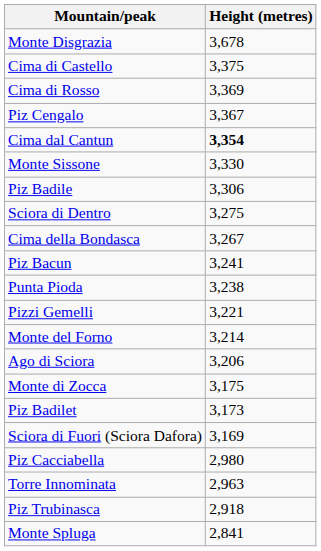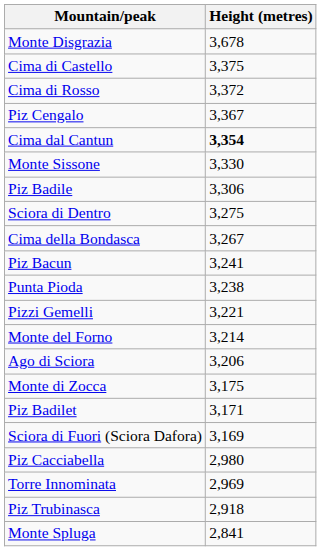 <table class=wikitable>
 <tr>
 <th align="left">Mountain/peak</th>
 <th>Height (metres)</th>
 </tr>
 <tr>
 <td><a href='#'>Monte Disgrazia</a></td>
 <td>3,678</td>
 </tr>
 <tr>
 <td><a href='#'>Cima di Castello</a></td>
 <td>3,375</td>
 </tr>
 <tr>
 <td><a href='#'>Cima di Rosso</a></td>
-<td>3,369</td>
+<td>3,372</td>
 </tr>
 <tr>
 <td><a href='#'>Piz Cengalo</a></td>
 <td>3,367</td>
 </tr>
 <tr>
 <td><a href='#'>Cima dal Cantun</a></td>
 <td><strong>3,354</strong></td>
 </tr>
 <tr>
 <td><a href='#'>Monte Sissone</a></td>
 <td>3,330</td>
 </tr>
 <tr>
 <td><a href='#'>Piz Badile</a></td>
 <td>3,306</td>
 </tr>
 <tr>
 <td><a href='#'>Sciora di Dentro</a></td>
 <td>3,275</td>
 </tr>
 <tr>
 <td><a href='#'>Cima della Bondasca</a></td>
 <td>3,267</td>
 </tr>
 <tr>
 <td><a href='#'>Piz Bacun</a></td>
 <td>3,241</td>
 </tr>
 <tr>
 <td><a href='#'>Punta Pioda</a></td>
 <td>3,238</td>
 </tr>
 <tr>
 <td><a href='#'>Pizzi Gemelli</a></td>
 <td>3,221</td>
 </tr>
 <tr>
 <td><a href='#'>Monte del Forno</a></td>
 <td>3,214</td>
 </tr>
 <tr>
 <td><a href='#'>Ago di Sciora</a></td>
 <td>3,206</td>
 </tr>
 <tr>
 <td><a href='#'>Monte di Zocca</a></td>
 <td>3,175</td>
 </tr>
 <tr>
 <td><a href='#'>Piz Badilet</a></td>
-<td>3,173</td>
+<td>3,171</td>
 </tr>
 <tr>
 <td><a href='#'>Sciora di Fuori</a> (Sciora Dafora)</td>
 <td>3,169</td>
 </tr>
 <tr>
 <td><a href='#'>Piz Cacciabella</a></td>
 <td>2,980</td>
 </tr>
 <tr>
 <td><a href='#'>Torre Innominata</a></td>
-<td>2,963</td>
+<td>2,969</td>
 </tr>
 <tr>
 <td><a href='#'>Piz Trubinasca</a></td>
 <td>2,918</td>
 </tr>
 <tr>
 <td><a href='#'>Monte Spluga</a></td>
 <td>2,841</td>
 </tr>
 </table>
